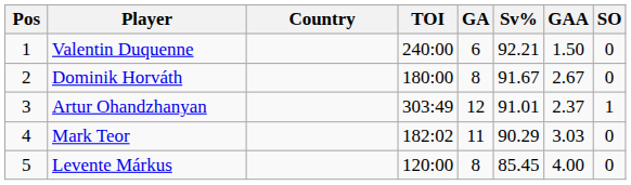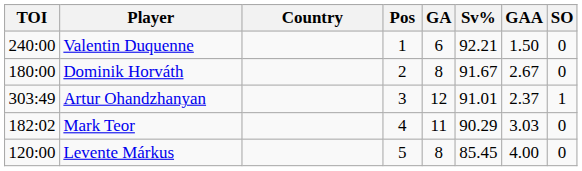 <table class="wikitable sortable" style="text-align: center;">
 <tr>
-<th width=30>Pos</th>
+<th width=20>TOI</th>
 <th width=165>Player</th>
 <th width=125>Country</th>
-<th width=20>TOI</th>
+<th width=30>Pos</th>
 <th width=20>GA</th>
 <th width=20>Sv%</th>
 <th width=20>GAA</th>
 <th width=20>SO</th>
 </tr>
 <tr>
-<td>1</td>
+<td>240:00</td>
 <td align=left><a href='#'>Valentin Duquenne</a></td>
 <td align=left></td>
-<td>240:00</td>
+<td>1</td>
 <td>6</td>
 <td>92.21</td>
 <td>1.50</td>
 <td>0</td>
 </tr>
 <tr>
-<td>2</td>
+<td>180:00</td>
 <td align=left><a href='#'>Dominik Horváth</a></td>
 <td align=left></td>
-<td>180:00</td>
+<td>2</td>
 <td>8</td>
 <td>91.67</td>
 <td>2.67</td>
 <td>0</td>
 </tr>
 <tr>
-<td>3</td>
+<td>303:49</td>
 <td align=left><a href='#'>Artur Ohandzhanyan</a></td>
 <td align=left></td>
-<td>303:49</td>
+<td>3</td>
 <td>12</td>
 <td>91.01</td>
 <td>2.37</td>
 <td>1</td>
 </tr>
 <tr>
-<td>4</td>
+<td>182:02</td>
 <td align=left><a href='#'>Mark Teor</a></td>
 <td align=left></td>
-<td>182:02</td>
+<td>4</td>
 <td>11</td>
 <td>90.29</td>
 <td>3.03</td>
 <td>0</td>
 </tr>
 <tr>
-<td>5</td>
+<td>120:00</td>
 <td align=left><a href='#'>Levente Márkus</a></td>
 <td align=left></td>
-<td>120:00</td>
+<td>5</td>
 <td>8</td>
 <td>85.45</td>
 <td>4.00</td>
 <td>0</td>
 </tr>
 </table>
